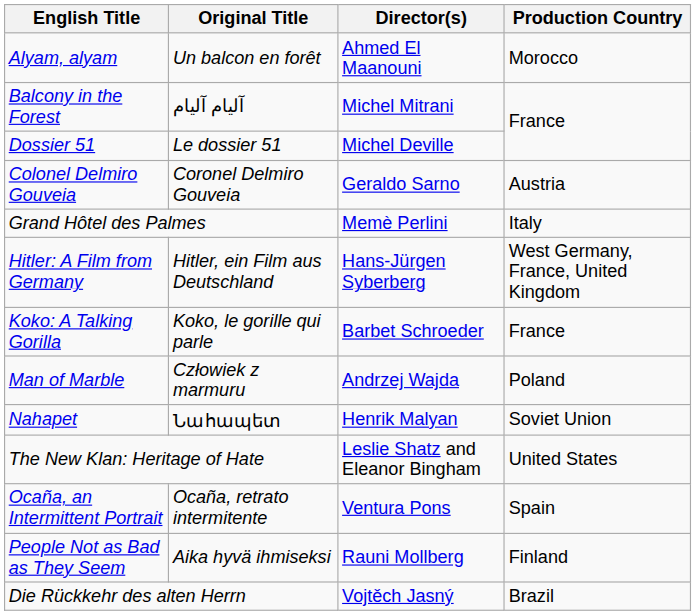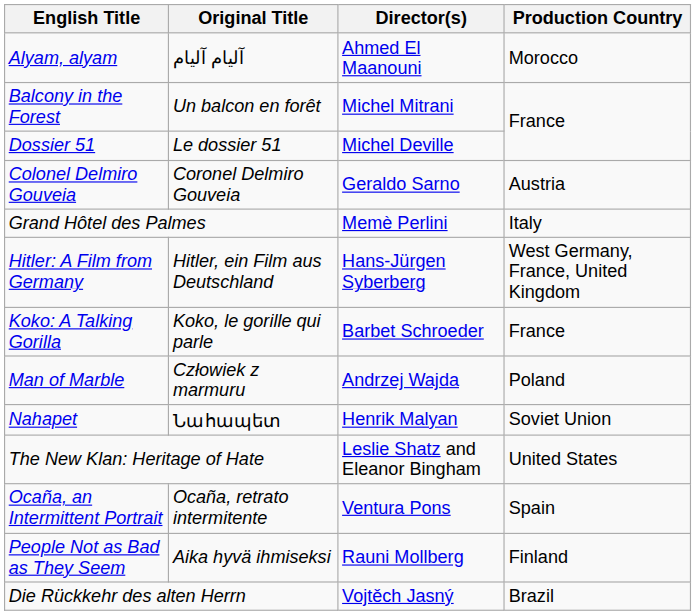 <table class="wikitable">
 <tr>
 <th>English Title</th>
 <th>Original Title</th>
 <th>Director(s)</th>
 <th>Production Country</th>
 </tr>
 <tr>
 <td><em><a href='#'>Alyam, alyam</a></em></td>
-<td><em>Un balcon en forêt</em></td>
+<td>آليام آليام</td>
 <td><a href='#'>Ahmed El Maanouni</a></td>
 <td>Morocco</td>
 </tr>
 <tr>
 <td><em><a href='#'>Balcony in the Forest</a></em></td>
-<td>آليام آليام</td>
+<td><em>Un balcon en forêt</em></td>
 <td><a href='#'>Michel Mitrani</a></td>
 <td rowspan="2">France</td>
 </tr>
 <tr>
 <td><em><a href='#'>Dossier 51</a></em></td>
 <td><em>Le dossier 51</em></td>
 <td><a href='#'>Michel Deville</a></td>
 </tr>
 <tr>
 <td><em><a href='#'>Colonel Delmiro Gouveia</a></em></td>
 <td><em>Coronel Delmiro Gouveia</em></td>
 <td><a href='#'>Geraldo Sarno</a></td>
 <td>Austria</td>
 </tr>
 <tr>
 <td colspan="2"><em>Grand Hôtel des Palmes</em></td>
 <td><a href='#'>Memè Perlini</a></td>
 <td>Italy</td>
 </tr>
 <tr>
 <td><em><a href='#'>Hitler: A Film from Germany</a></em></td>
 <td><em>Hitler, ein Film aus Deutschland</em></td>
 <td><a href='#'>Hans-Jürgen Syberberg</a></td>
 <td>West Germany, France, United Kingdom</td>
 </tr>
 <tr>
 <td><em><a href='#'>Koko: A Talking Gorilla</a></em></td>
 <td><em>Koko, le gorille qui parle</em></td>
 <td><a href='#'>Barbet Schroeder</a></td>
 <td>France</td>
 </tr>
 <tr>
 <td><em><a href='#'>Man of Marble</a></em></td>
 <td><em>Człowiek z marmuru</em></td>
 <td><a href='#'>Andrzej Wajda</a></td>
 <td>Poland</td>
 </tr>
 <tr>
 <td><em><a href='#'>Nahapet</a></em></td>
 <td>Նահապետ</td>
 <td><a href='#'>Henrik Malyan</a></td>
 <td>Soviet Union</td>
 </tr>
 <tr>
 <td colspan="2"><em>The New Klan: Heritage of Hate</em></td>
 <td><a href='#'>Leslie Shatz</a> and Eleanor Bingham</td>
 <td>United States</td>
 </tr>
 <tr>
 <td><em><a href='#'>Ocaña, an Intermittent Portrait</a></em></td>
 <td><em>Ocaña, retrato intermitente</em></td>
 <td><a href='#'>Ventura Pons</a></td>
 <td>Spain</td>
 </tr>
 <tr>
 <td><em><a href='#'>People Not as Bad as They Seem</a></em></td>
 <td><em>Aika hyvä ihmiseksi</em></td>
 <td><a href='#'>Rauni Mollberg</a></td>
 <td>Finland</td>
 </tr>
 <tr>
 <td colspan="2"><em>Die Rückkehr des alten Herrn</em></td>
 <td><a href='#'>Vojtěch Jasný</a></td>
 <td>Brazil</td>
 </tr>
 </table>
